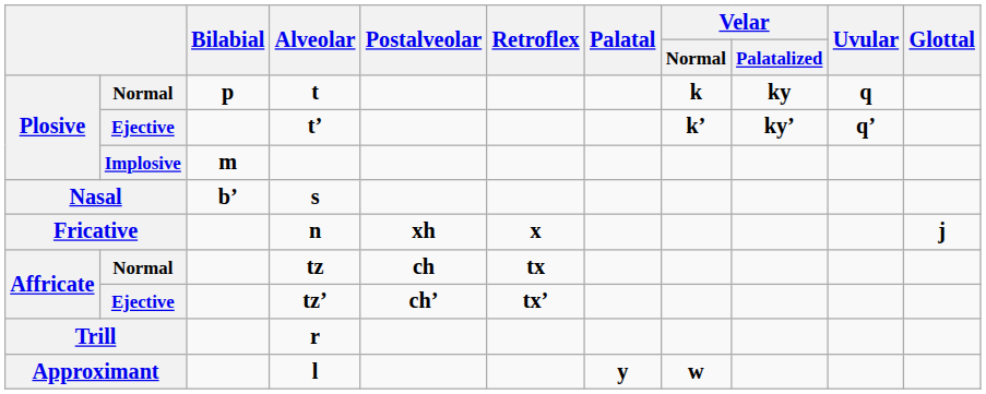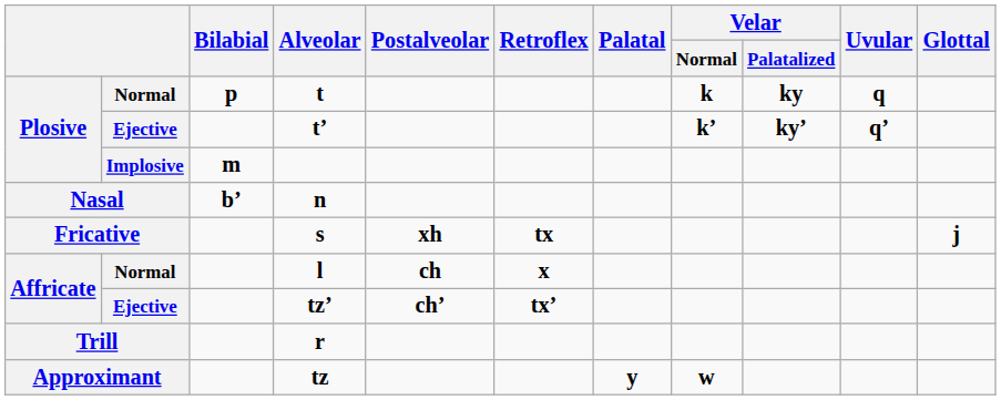 <table class="wikitable">
 <tr align=center>
 <th rowspan="2" colspan="3"></th>
 <th rowspan="2"><a href='#'>Bilabial</a></th>
 <th rowspan="2"><a href='#'>Alveolar</a></th>
 <th rowspan="2"><a href='#'>Postalveolar</a></th>
 <th rowspan="2"><a href='#'>Retroflex</a></th>
 <th rowspan="2"><a href='#'>Palatal</a></th>
 <th colspan="2"><a href='#'>Velar</a></th>
 <th rowspan="2"><a href='#'>Uvular</a></th>
 <th rowspan="2"><a href='#'>Glottal</a></th>
 </tr>
 <tr>
 <th><small>Normal</small></th>
 <th><small><a href='#'>Palatalized</a></small></th>
 </tr>
 <tr align=center>
 <th rowspan="3"><a href='#'>Plosive</a></th>
 <th colspan="2"><small>Normal</small></th>
 <td><strong>p</strong> </td>
 <td><strong>t</strong> </td>
 <td></td>
 <td></td>
 <td></td>
 <td><strong>k</strong> </td>
 <td><strong>ky</strong> </td>
 <td><strong>q</strong> </td>
 <td><strong></strong> </td>
 </tr>
 <tr align=center>
 <th colspan="2"><small><a href='#'>Ejective</a></small></th>
 <td></td>
 <td><strong>tʼ</strong> </td>
 <td></td>
 <td></td>
 <td></td>
 <td><strong>kʼ</strong> </td>
 <td><strong>kyʼ</strong></td>
 <td><strong>qʼ</strong> </td>
 <td></td>
 </tr>
 <tr align=center>
 <th colspan="2"><small><a href='#'>Implosive</a></small></th>
 <td><strong>m</strong> </td>
 <td></td>
 <td></td>
 <td></td>
 <td></td>
 <td></td>
 <td></td>
 <td></td>
 <td></td>
 </tr>
 <tr align=center>
 <th colspan="3"><a href='#'>Nasal</a></th>
 <td><strong>bʼ</strong> </td>
-<td><strong>s</strong> </td>
+<td><strong>n</strong> </td>
 <td></td>
 <td></td>
 <td></td>
 <td></td>
 <td></td>
 <td></td>
 <td></td>
 </tr>
 <tr align=center>
 <th colspan="3"><a href='#'>Fricative</a></th>
 <td></td>
-<td><strong>n</strong> </td>
+<td><strong>s</strong> </td>
 <td><strong>xh</strong> </td>
-<td><strong>x</strong> </td>
+<td><strong>tx</strong> </td>
 <td></td>
 <td></td>
 <td></td>
 <td></td>
 <td><strong>j</strong> </td>
 </tr>
 <tr align=center>
 <th rowspan="2"><a href='#'>Affricate</a></th>
 <th colspan="2"><small>Normal</small></th>
 <td></td>
-<td><strong>tz</strong> </td>
+<td><strong>l</strong> </td>
 <td><strong>ch</strong> </td>
-<td><strong>tx</strong> </td>
+<td><strong>x</strong> </td>
 <td></td>
 <td></td>
 <td></td>
 <td></td>
 <td></td>
 </tr>
 <tr align=center>
 <th colspan="2"><small><a href='#'>Ejective</a></small></th>
 <td></td>
 <td><strong>tzʼ</strong> </td>
 <td><strong>chʼ</strong> </td>
 <td><strong>txʼ</strong> </td>
 <td></td>
 <td></td>
 <td></td>
 <td></td>
 <td></td>
 </tr>
 <tr align=center>
 <th colspan="3"><a href='#'>Trill</a></th>
 <td></td>
 <td><strong>r</strong> </td>
 <td></td>
 <td></td>
 <td></td>
 <td></td>
 <td></td>
 <td></td>
 <td></td>
 </tr>
 <tr align=center>
 <th colspan="3"><a href='#'>Approximant</a></th>
 <td></td>
-<td><strong>l</strong> </td>
+<td><strong>tz</strong> </td>
 <td></td>
 <td></td>
 <td><strong>y</strong> </td>
 <td><strong>w</strong> </td>
 <td></td>
 <td></td>
 <td></td>
 </tr>
 </table>
